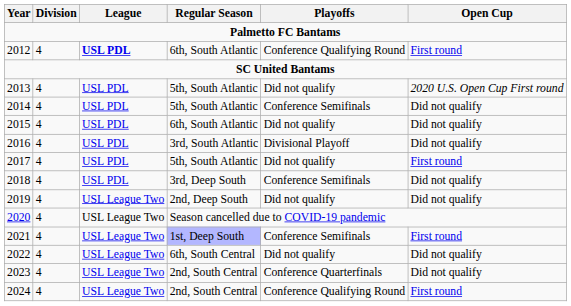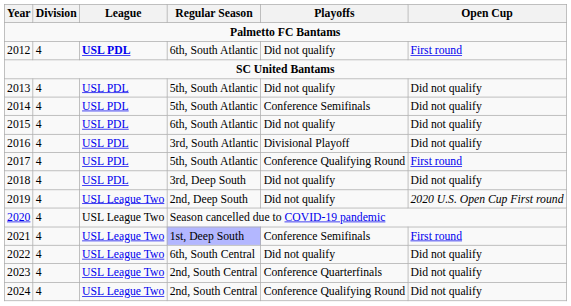 <table class="wikitable">
 <tr>
 <th>Year</th>
 <th>Division</th>
 <th>League</th>
 <th>Regular Season</th>
 <th>Playoffs</th>
 <th>Open Cup</th>
 </tr>
 <tr>
 <td colspan=6 align=center><strong>Palmetto FC Bantams</strong></td>
 </tr>
 <tr>
 <td>2012</td>
 <td>4</td>
 <td><strong><a href='#'>USL PDL</a></strong></td>
 <td>6th, South Atlantic</td>
-<td>Conference Qualifying Round</td>
+<td>Did not qualify</td>
 <td><a href='#'>First round</a></td>
 </tr>
 <tr>
 <td colspan=6 align=center><strong>SC United Bantams</strong></td>
 </tr>
 <tr>
 <td>2013</td>
 <td>4</td>
 <td><a href='#'>USL PDL</a></td>
 <td>5th, South Atlantic</td>
 <td>Did not qualify</td>
-<td><em>2020 U.S. Open Cup First round</em></td>
+<td>Did not qualify</td>
 </tr>
 <tr>
 <td>2014</td>
 <td>4</td>
 <td><a href='#'>USL PDL</a></td>
 <td>5th, South Atlantic</td>
 <td>Conference Semifinals</td>
 <td>Did not qualify</td>
 </tr>
 <tr>
 <td>2015</td>
 <td>4</td>
 <td><a href='#'>USL PDL</a></td>
 <td>6th, South Atlantic</td>
 <td>Did not qualify</td>
 <td>Did not qualify</td>
 </tr>
 <tr>
 <td>2016</td>
 <td>4</td>
 <td><a href='#'>USL PDL</a></td>
 <td>3rd, South Atlantic</td>
 <td>Divisional Playoff</td>
 <td>Did not qualify</td>
 </tr>
 <tr>
 <td>2017</td>
 <td>4</td>
 <td><a href='#'>USL PDL</a></td>
 <td>5th, South Atlantic</td>
-<td>Did not qualify</td>
+<td>Conference Qualifying Round</td>
 <td><a href='#'>First round</a></td>
 </tr>
 <tr>
 <td>2018</td>
 <td>4</td>
 <td><a href='#'>USL PDL</a></td>
 <td>3rd, Deep South</td>
-<td>Conference Semifinals</td>
+<td>Did not qualify</td>
 <td>Did not qualify</td>
 </tr>
 <tr>
 <td>2019</td>
 <td>4</td>
 <td><a href='#'>USL League Two</a></td>
 <td>2nd, Deep South</td>
 <td>Did not qualify</td>
-<td>Did not qualify</td>
+<td><em>2020 U.S. Open Cup First round</em></td>
 </tr>
 <tr>
 <td><a href='#'>2020</a></td>
 <td>4</td>
 <td>USL League Two</td>
 <td colspan=3>Season cancelled due to <a href='#'>COVID-19 pandemic</a></td>
 </tr>
 <tr>
 <td>2021</td>
 <td>4</td>
 <td><a href='#'>USL League Two</a></td>
 <td bgcolor="B3B7FF">1st, Deep South</td>
 <td>Conference Semifinals</td>
 <td><a href='#'>First round</a></td>
 </tr>
 <tr>
 <td>2022</td>
 <td>4</td>
 <td><a href='#'>USL League Two</a></td>
 <td>6th, South Central</td>
 <td>Did not qualify</td>
 <td>Did not qualify</td>
 </tr>
 <tr>
 <td>2023</td>
 <td>4</td>
 <td><a href='#'>USL League Two</a></td>
 <td>2nd, South Central</td>
 <td>Conference Quarterfinals</td>
 <td>Did not qualify</td>
 </tr>
 <tr>
 <td>2024</td>
 <td>4</td>
 <td><a href='#'>USL League Two</a></td>
 <td>2nd, South Central</td>
 <td>Conference Qualifying Round</td>
-<td><a href='#'>First round</a></td>
+<td>Did not qualify</td>
 </tr>
 </table>
